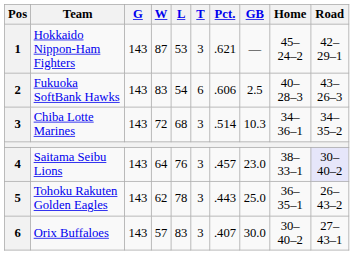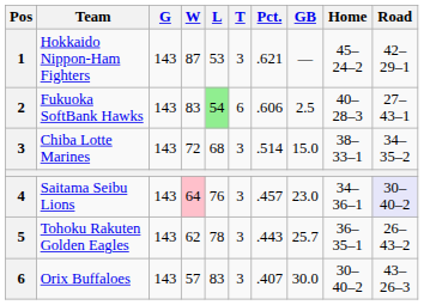 <table class="wikitable plainrowheaders"  style="width:70%; text-align:center;">
 <tr>
 <th scope="col" style="width:5%;">Pos</th>
 <th scope="col" style="width:25%;">Team</th>
 <th scope="col" style="width:5%;"><a href='#'>G</a></th>
 <th scope="col" style="width:5%;"><a href='#'>W</a></th>
 <th scope="col" style="width:5%;"><a href='#'>L</a></th>
 <th scope="col" style="width:5%;"><a href='#'>T</a></th>
 <th scope="col" style="width:7%;"><a href='#'>Pct.</a></th>
 <th scope="col" style="width:5%;"><a href='#'>GB</a></th>
 <th scope="col" style="width:10%;">Home</th>
 <th scope="col" style="width:10%;">Road</th>
 </tr>
 <tr>
 <th>1</th>
 <td style="text-align:left;"><a href='#'>Hokkaido Nippon-Ham Fighters</a></td>
 <td>143</td>
 <td>87</td>
 <td>53</td>
 <td>3</td>
 <td>.621</td>
 <td>—</td>
 <td>45–24–2</td>
 <td>42–29–1</td>
 </tr>
 <tr>
 <th>2</th>
 <td style="text-align:left;"><a href='#'>Fukuoka SoftBank Hawks</a></td>
 <td>143</td>
 <td>83</td>
-<td>54</td>
+<td style="background: lightgreen;">54</td>
 <td>6</td>
 <td>.606</td>
 <td>2.5</td>
 <td>40–28–3</td>
-<td>43–26–3</td>
+<td>27–43–1</td>
 </tr>
 <tr>
 <th>3</th>
 <td style="text-align:left;"><a href='#'>Chiba Lotte Marines</a></td>
 <td>143</td>
 <td>72</td>
 <td>68</td>
 <td>3</td>
 <td>.514</td>
-<td>10.3</td>
-<td>34–36–1</td>
+<td>15.0</td>
+<td>38–33–1</td>
 <td>34–35–2</td>
 </tr>
 <tr>
 <th colspan="10"></th>
 </tr>
 <tr>
 <th>4</th>
 <td style="text-align:left;"><a href='#'>Saitama Seibu Lions</a></td>
 <td>143</td>
-<td>64</td>
+<td style="background: pink;">64</td>
 <td>76</td>
 <td>3</td>
 <td>.457</td>
 <td>23.0</td>
-<td>38–33–1</td>
+<td>34–36–1</td>
 <td style="background: lavender;">30–40–2</td>
 </tr>
 <tr>
 <th>5</th>
 <td style="text-align:left;"><a href='#'>Tohoku Rakuten Golden Eagles</a></td>
 <td>143</td>
 <td>62</td>
 <td>78</td>
 <td>3</td>
 <td>.443</td>
-<td>25.0</td>
+<td>25.7</td>
 <td>36–35–1</td>
 <td>26–43–2</td>
 </tr>
 <tr>
 <th>6</th>
 <td style="text-align:left;"><a href='#'>Orix Buffaloes</a></td>
 <td>143</td>
 <td>57</td>
 <td>83</td>
 <td>3</td>
 <td>.407</td>
 <td>30.0</td>
 <td>30–40–2</td>
-<td>27–43–1</td>
+<td>43–26–3</td>
 </tr>
 </table>
